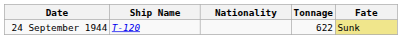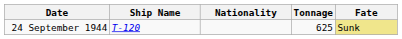 <table class="wikitable sortable">
 <tr>
 <th width="140px">Date</th>
 <th width="120px">Ship Name</th>
 <th width="120px">Nationality</th>
 <th width="25px">Tonnage</th>
 <th width="80px">Fate</th>
 </tr>
 <tr>
 <td align="right">24 September 1944</td>
 <td align="left"><a href='#'><em>T-120</em></a></td>
 <td align="left"></td>
-<td align="right">622</td>
+<td align="right">625</td>
 <td align="left" style="background: khaki;">Sunk</td>
 </tr>
 </table>
